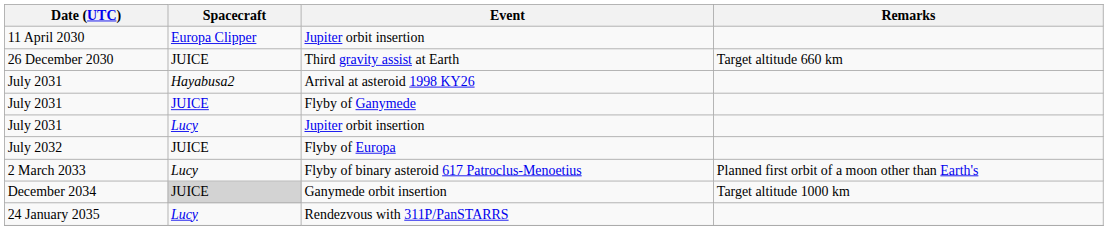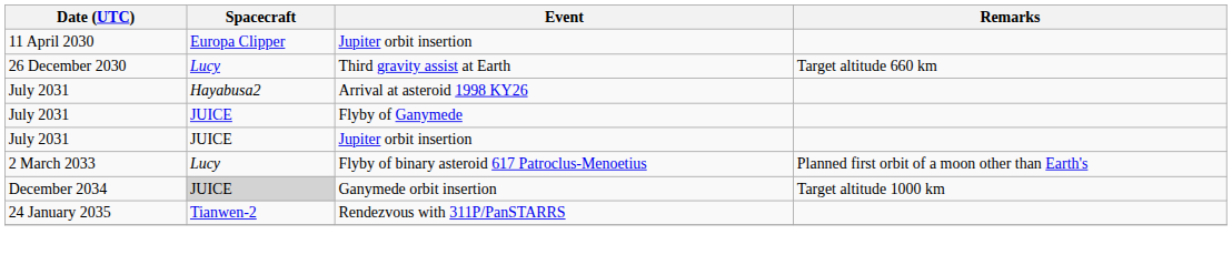 <table class="wikitable" style="width:100%;">
 <tr>
 <th>Date (<a href='#'>UTC</a>)</th>
 <th>Spacecraft</th>
 <th>Event</th>
 <th>Remarks</th>
 </tr>
 <tr>
 <td>11 April 2030</td>
 <td><a href='#'>Europa Clipper</a></td>
 <td><a href='#'>Jupiter</a> orbit insertion</td>
 <td></td>
 </tr>
 <tr>
 <td>26 December 2030</td>
-<td>JUICE</td>
+<td><em><a href='#'>Lucy</a></em></td>
 <td>Third <a href='#'>gravity assist</a> at Earth</td>
 <td>Target altitude 660 km</td>
 </tr>
 <tr>
 <td>July 2031</td>
 <td><em>Hayabusa2</em></td>
 <td>Arrival at asteroid <a href='#'>1998 KY26</a></td>
 <td></td>
 </tr>
 <tr>
 <td>July 2031</td>
 <td><a href='#'>JUICE</a></td>
 <td>Flyby of <a href='#'>Ganymede</a></td>
 <td></td>
 </tr>
 <tr>
 <td>July 2031</td>
-<td><em><a href='#'>Lucy</a></em></td>
+<td>JUICE</td>
 <td><a href='#'>Jupiter</a> orbit insertion</td>
-<td></td>
-</tr>
-<tr>
-<td>July 2032</td>
-<td>JUICE</td>
-<td>Flyby of <a href='#'>Europa</a></td>
 <td></td>
 </tr>
 <tr>
 <td>2 March 2033</td>
 <td><em>Lucy</em></td>
 <td>Flyby of binary asteroid <a href='#'>617 Patroclus-Menoetius</a></td>
 <td>Planned first orbit of a moon other than <a href='#'>Earth's</a></td>
 </tr>
 <tr>
 <td>December 2034</td>
 <td style="background: lightgrey;">JUICE</td>
 <td>Ganymede orbit insertion</td>
 <td>Target altitude 1000 km</td>
 </tr>
 <tr>
 <td>24 January 2035</td>
-<td><em><a href='#'>Lucy</a></em></td>
+<td><a href='#'>Tianwen-2</a></td>
 <td>Rendezvous with <a href='#'>311P/PanSTARRS</a></td>
 <td></td>
 </tr>
 <tr>
 </tr>
 </table>
